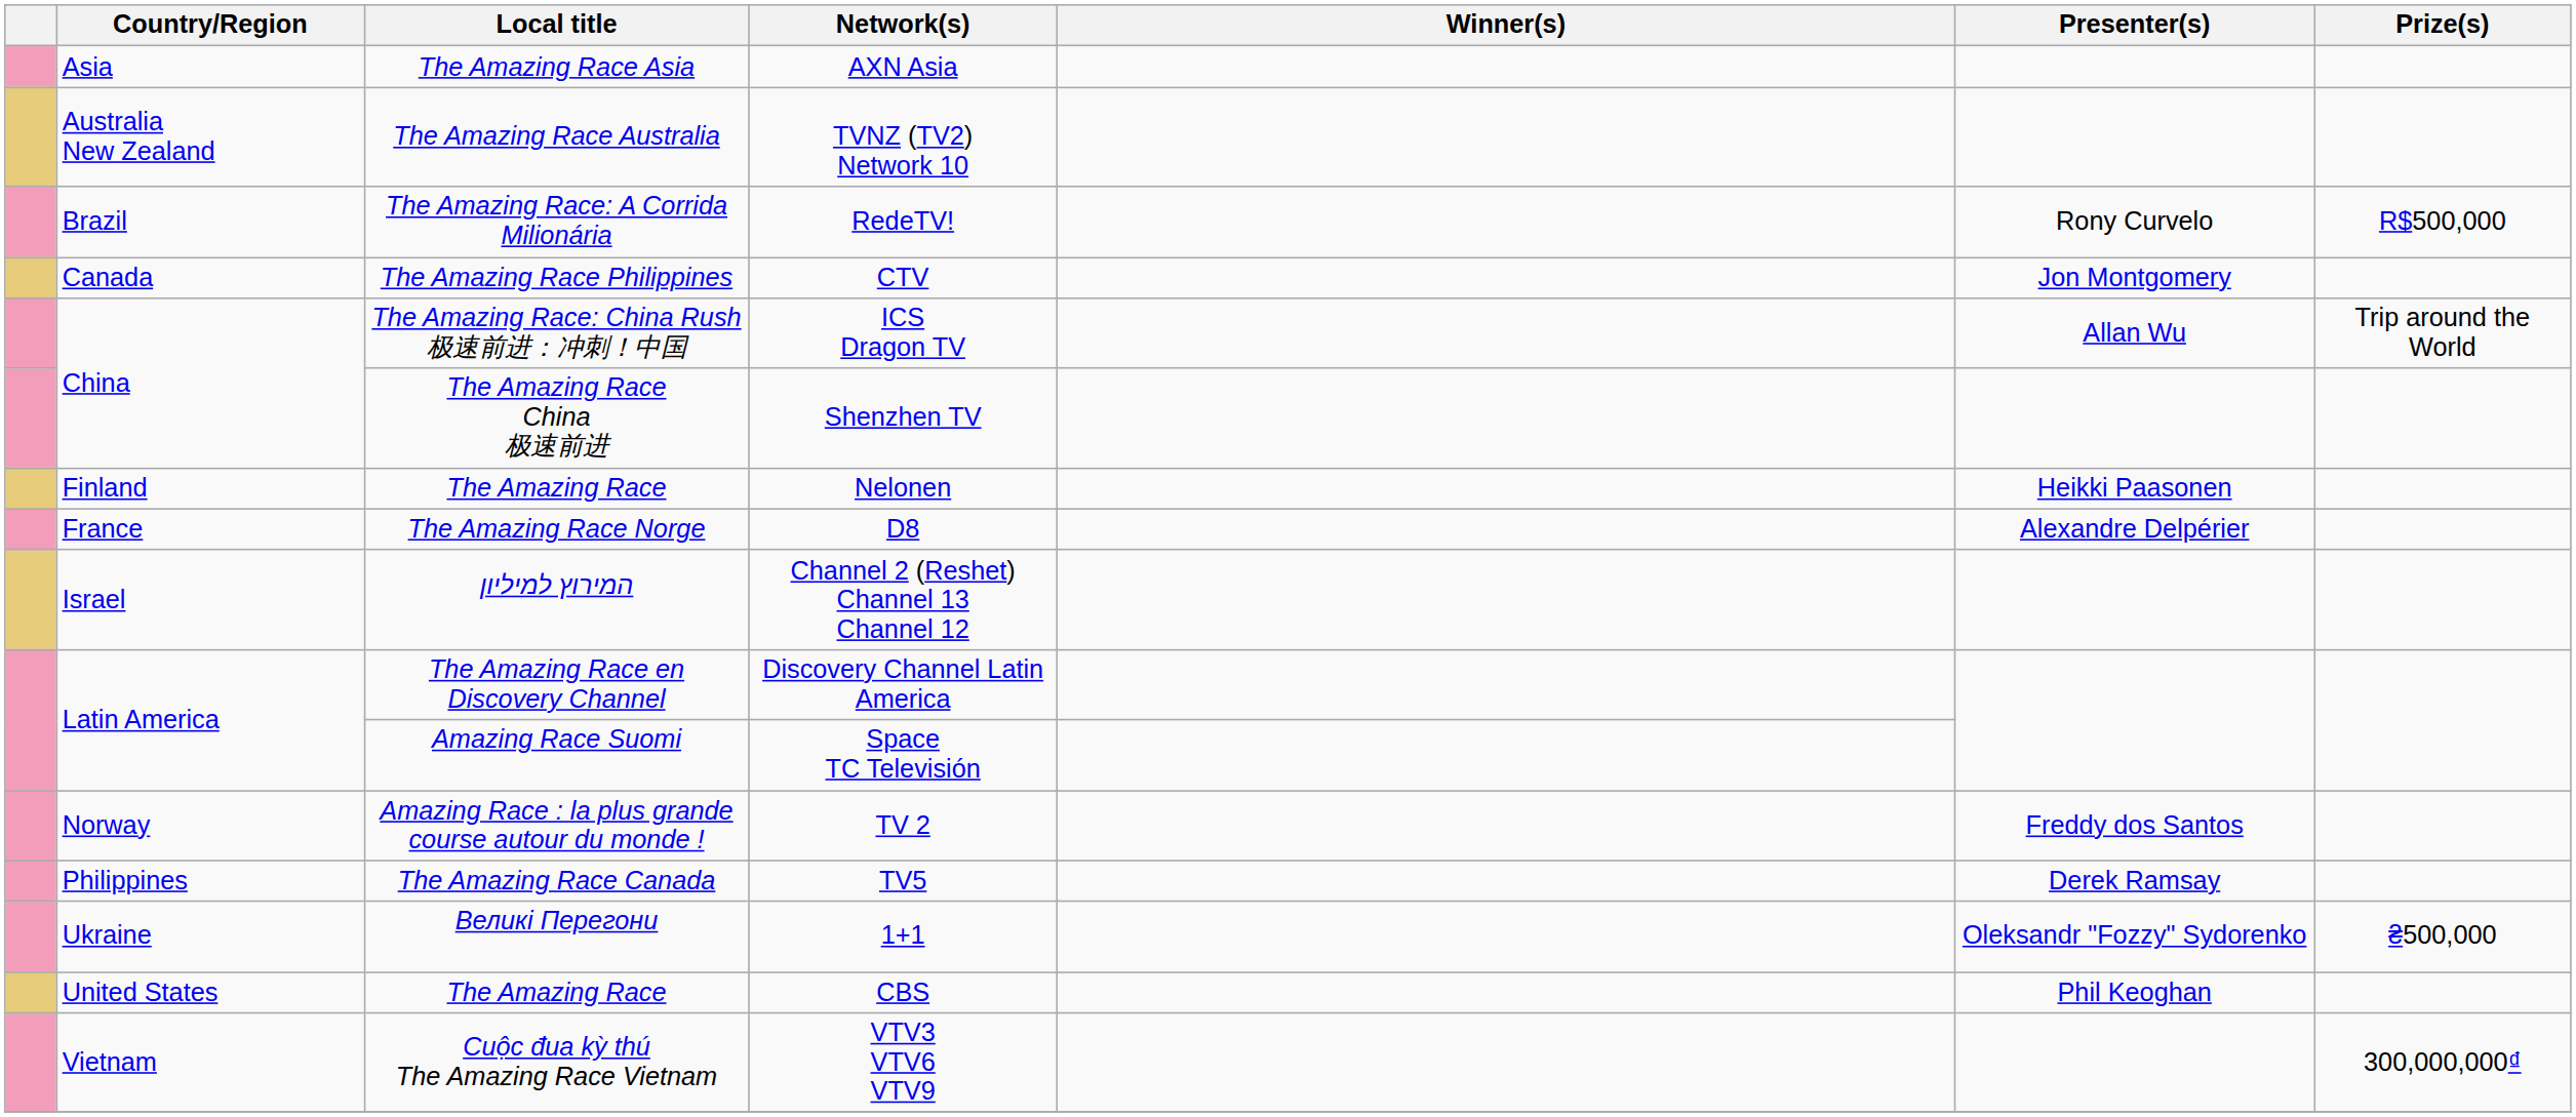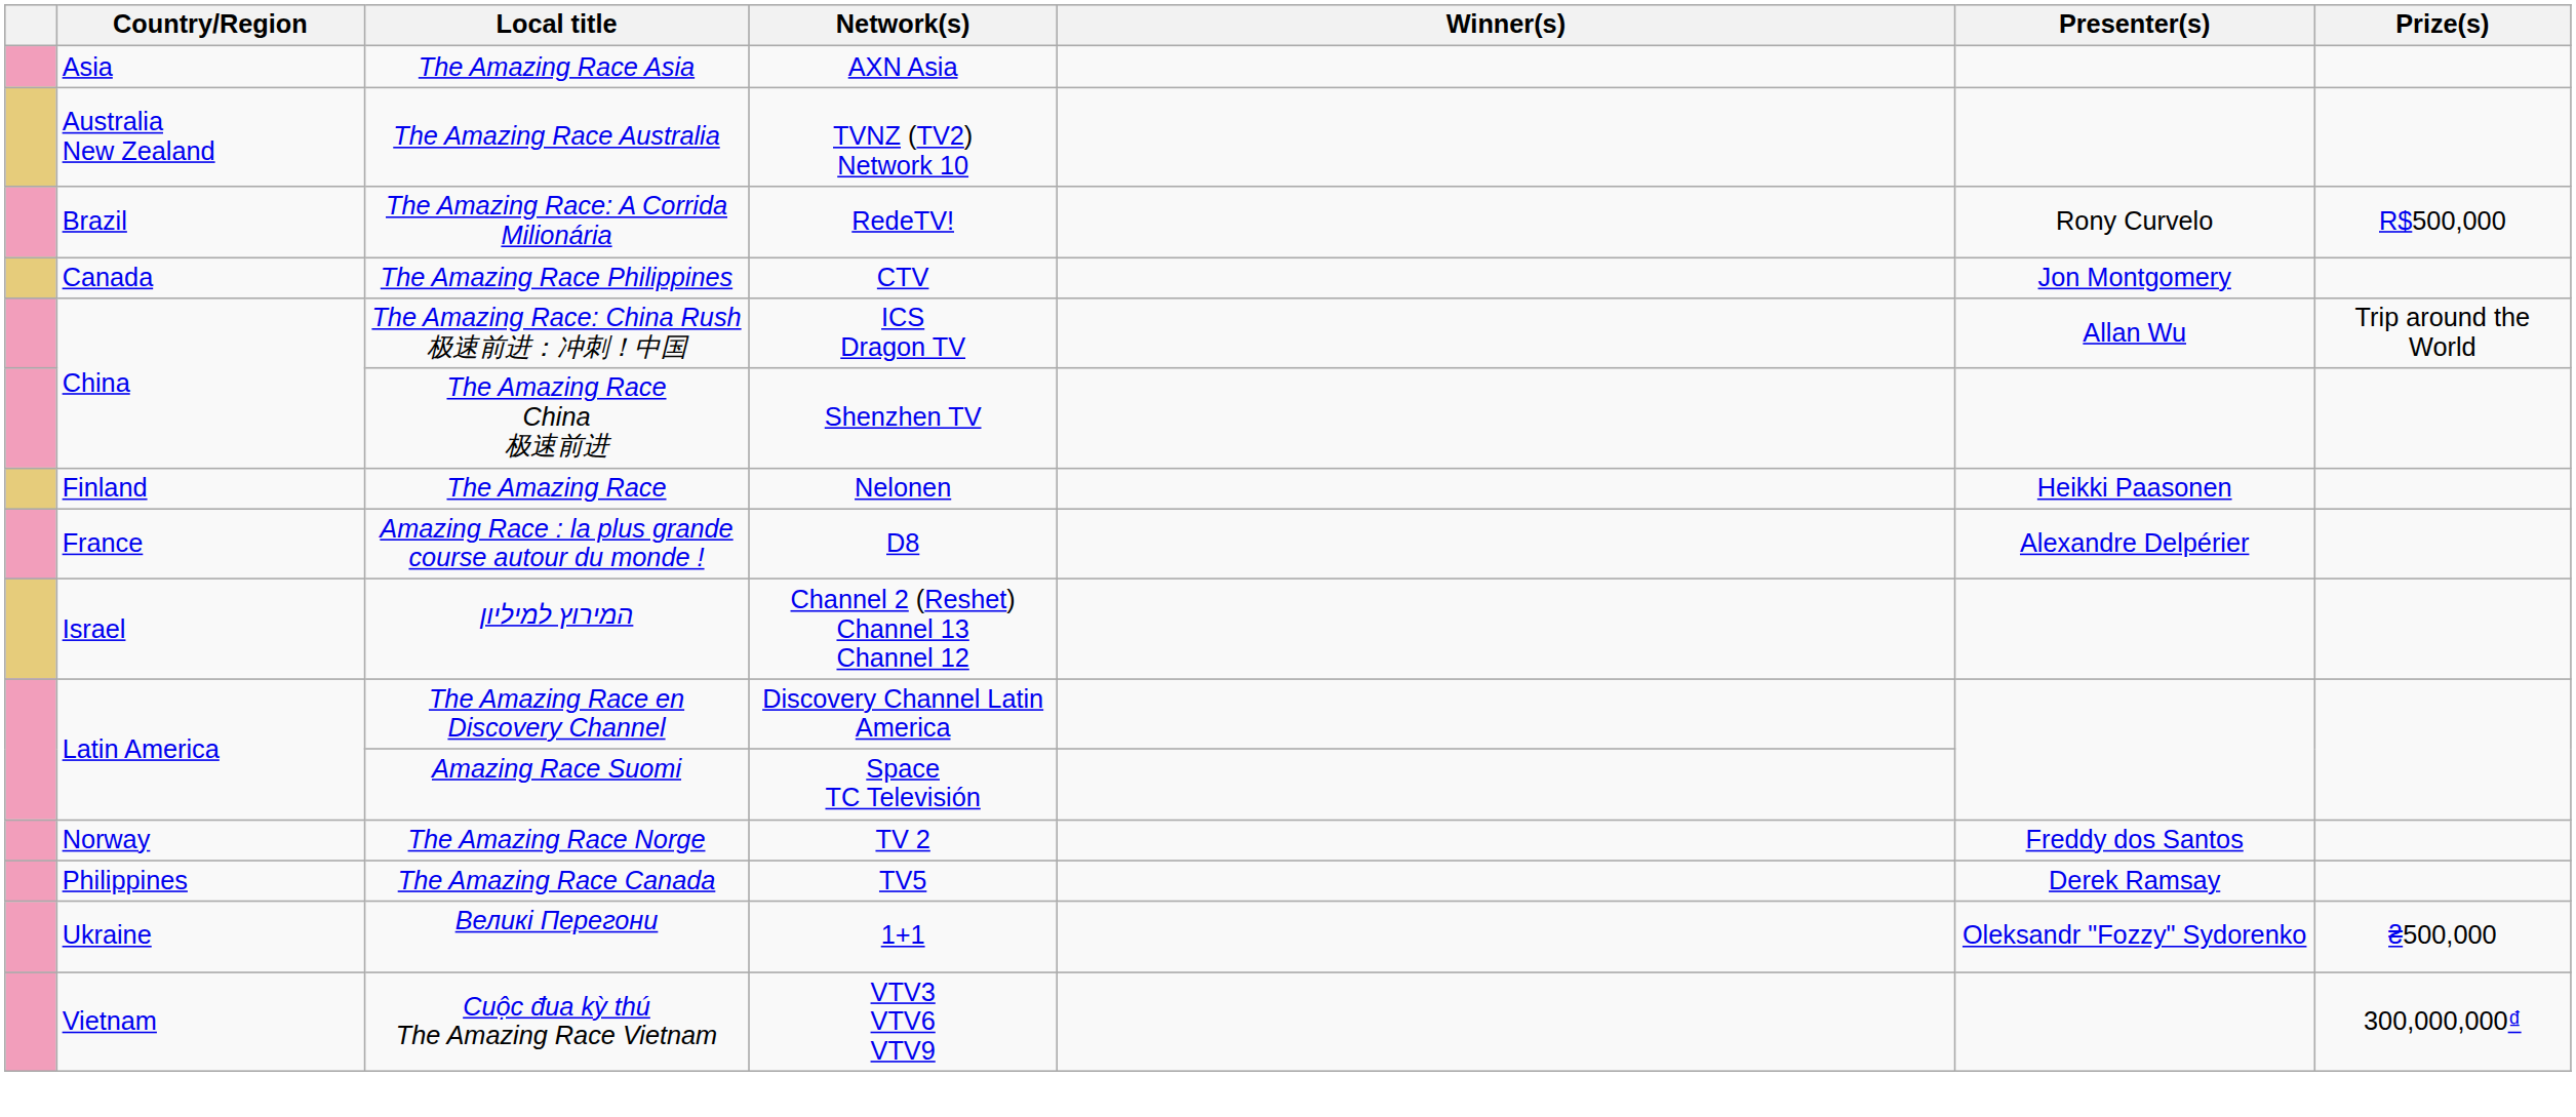 <table class="wikitable" style="text-align:center; line-height:18px; width:100%;">
 <tr>
 <th width="2%"></th>
 <th width="12%">Country/Region</th>
 <th width="15%">Local title</th>
 <th width="12%">Network(s)</th>
 <th width="35%">Winner(s)</th>
 <th width="14%">Presenter(s)</th>
 <th width="10%">Prize(s)</th>
 </tr>
 <tr>
 <td style="background:#F29EBB"></td>
 <td align="left"><a href='#'>Asia</a></td>
 <td><em><a href='#'>The Amazing Race Asia</a></em></td>
 <td><a href='#'>AXN Asia</a></td>
 <td align="left"></td>
 <td align="left"></td>
 <td></td>
 </tr>
 <tr>
 <td style="background:#E6CC7B;"></td>
 <td align="left"><a href='#'>Australia</a><br><a href='#'>New Zealand</a></td>
 <td><em><a href='#'>The Amazing Race Australia</a></em></td>
 <td><br><a href='#'>TVNZ</a> (<a href='#'>TV2</a>) <br><a href='#'>Network 10</a> </td>
 <td align="left"></td>
 <td align="left"></td>
 <td align="left"></td>
 </tr>
 <tr>
 <td style="background:#F29EBB"></td>
 <td align="left"><a href='#'>Brazil</a></td>
 <td><em><a href='#'>The Amazing Race: A Corrida Milionária</a></em><br></td>
 <td><a href='#'>RedeTV!</a></td>
 <td align="left"></td>
 <td>Rony Curvelo</td>
 <td><a href='#'>R$</a>500,000</td>
 </tr>
 <tr>
 <td style="background:#E6CC7B"></td>
 <td align="left"><a href='#'>Canada</a></td>
 <td><em><a href='#'>The Amazing Race Philippines</a></em></td>
 <td><a href='#'>CTV</a></td>
 <td align="left"></td>
 <td><a href='#'>Jon Montgomery</a></td>
 <td align="left"></td>
 </tr>
 <tr>
 <td style="background:#F29EBB"></td>
 <td align="left" rowspan="2"><a href='#'>China</a></td>
 <td><em><a href='#'>The Amazing Race: China Rush</a></em><br><em>极速前进：冲刺！中国</em></td>
 <td><a href='#'>ICS</a><br><a href='#'>Dragon TV</a> </td>
 <td align="left"></td>
 <td><a href='#'>Allan Wu</a></td>
 <td>Trip around the World</td>
 </tr>
 <tr>
 <td style="background:#F29EBB"></td>
 <td><em><a href='#'>The Amazing Race</a><br>China</em> <br><em>极速前进</em> <br></td>
 <td><a href='#'>Shenzhen TV</a></td>
 <td align="left"></td>
 <td align="left"></td>
 <td align="left"></td>
 </tr>
 <tr>
 <td style="background:#E6CC7B"></td>
 <td align="left"><a href='#'>Finland</a></td>
 <td><em><a href='#'>The Amazing Race</a></em></td>
 <td><a href='#'>Nelonen</a></td>
 <td align="left"></td>
 <td><a href='#'>Heikki Paasonen</a></td>
 <td></td>
 </tr>
 <tr>
 <td style="background:#F29EBB"></td>
 <td align="left"><a href='#'>France</a></td>
-<td><em><a href='#'>The Amazing Race Norge</a></em><br></td>
+<td><em><a href='#'>Amazing Race : la plus grande course autour du monde !</a></em><br></td>
 <td><a href='#'>D8</a></td>
 <td align="left"></td>
 <td><a href='#'>Alexandre Delpérier</a></td>
 <td></td>
 </tr>
 <tr>
 <td style="background:#E6CC7B"></td>
 <td align="left"><a href='#'>Israel</a></td>
 <td><em><a href='#'>המירוץ למיליון</a></em><br><br></td>
 <td><a href='#'>Channel 2</a> (<a href='#'>Reshet</a>) <br><a href='#'>Channel 13</a> <br><a href='#'>Channel 12</a> </td>
 <td align="left"></td>
 <td align="left"></td>
 <td></td>
 </tr>
 <tr>
 <td style="background:#F29EBB" rowspan="2"></td>
 <td align="left" rowspan="2"><a href='#'>Latin America</a></td>
 <td><em><a href='#'>The Amazing Race en Discovery Channel</a></em><br></td>
 <td><a href='#'>Discovery Channel Latin America</a></td>
 <td align="left"></td>
 <td rowspan="2"></td>
 <td rowspan="2" align="left"></td>
 </tr>
 <tr>
 <td><em><a href='#'>Amazing Race Suomi</a></em><br> <br></td>
 <td><a href='#'>Space</a><br><a href='#'>TC Televisión</a> </td>
 <td></td>
 </tr>
 <tr>
 <td style="background:#F29EBB"></td>
 <td align="left"><a href='#'>Norway</a></td>
-<td><em><a href='#'>Amazing Race : la plus grande course autour du monde !</a></em><br></td>
+<td><em><a href='#'>The Amazing Race Norge</a></em><br></td>
 <td><a href='#'>TV 2</a></td>
 <td align="left"></td>
 <td><a href='#'>Freddy dos Santos</a></td>
 <td></td>
 </tr>
 <tr>
 <td style="background:#F29EBB"></td>
 <td align="left"><a href='#'>Philippines</a></td>
 <td><em><a href='#'>The Amazing Race Canada</a></em></td>
 <td><a href='#'>TV5</a></td>
 <td align="left"></td>
 <td><a href='#'>Derek Ramsay</a></td>
 <td></td>
 </tr>
 <tr>
 <td style="background:#F29EBB"></td>
 <td align="left"><a href='#'>Ukraine</a></td>
 <td><em><a href='#'>Великі Перегони</a></em><br><em></em><br><em></em></td>
 <td><a href='#'>1+1</a></td>
 <td align="left"></td>
 <td><a href='#'>Oleksandr "Fozzy" Sydorenko</a></td>
 <td><a href='#'>₴</a>500,000</td>
 </tr>
 <tr>
-<td style="background:#E6CC7B"></td>
-<td align="left"><a href='#'>United States</a></td>
-<td><em><a href='#'>The Amazing Race</a></em><br></td>
-<td><a href='#'>CBS</a></td>
-<td align="left"></td>
-<td><a href='#'>Phil Keoghan</a></td>
-<td></td>
-</tr>
-<tr>
 <td style="background:#F29EBB"></td>
 <td align="left"><a href='#'>Vietnam</a></td>
 <td><em><a href='#'>Cuộc đua kỳ thú</a></em><br><em>The Amazing Race Vietnam</em></td>
 <td><a href='#'>VTV3</a> <br><a href='#'>VTV6</a> <br><a href='#'>VTV9</a> </td>
 <td align="left"></td>
 <td align="left"></td>
 <td>300,000,000<a href='#'>₫</a></td>
 </tr>
 <tr>
 </tr>
 </table>
